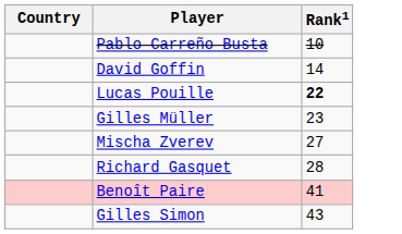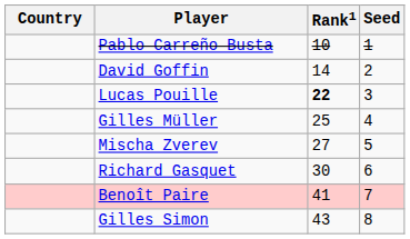 <table class="sortable wikitable">
 <tr>
 <th width="70">Country</th>
 <th width="175">Player</th>
 <th>Rank<sup>1</sup></th>
+<th>Seed</th>
 </tr>
 <tr>
 <td></td>
 <td><s><a href='#'>Pablo Carreño Busta</a></s></td>
 <td><s>10</s></td>
+<td><s>1</s></td>
 </tr>
 <tr>
 <td></td>
 <td><a href='#'>David Goffin</a></td>
 <td>14</td>
+<td>2</td>
 </tr>
 <tr>
 <td></td>
 <td><a href='#'>Lucas Pouille</a></td>
 <td><strong>22</strong></td>
+<td>3</td>
 </tr>
 <tr>
 <td></td>
 <td><a href='#'>Gilles Müller</a></td>
-<td>23</td>
+<td>25</td>
+<td>4</td>
 </tr>
 <tr>
 <td></td>
 <td><a href='#'>Mischa Zverev</a></td>
 <td>27</td>
+<td>5</td>
 </tr>
 <tr>
 <td></td>
 <td><a href='#'>Richard Gasquet</a></td>
-<td>28</td>
+<td>30</td>
+<td>6</td>
 </tr>
 <tr style="background:#fcc;">
 <td></td>
 <td><a href='#'>Benoît Paire</a></td>
 <td>41</td>
+<td>7</td>
 </tr>
 <tr>
 <td></td>
 <td><a href='#'>Gilles Simon</a></td>
 <td>43</td>
+<td>8</td>
 </tr>
 </table>
